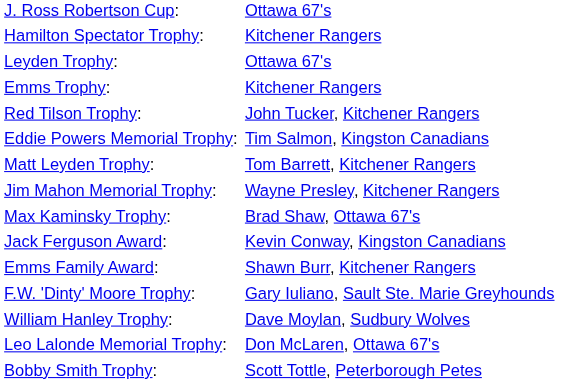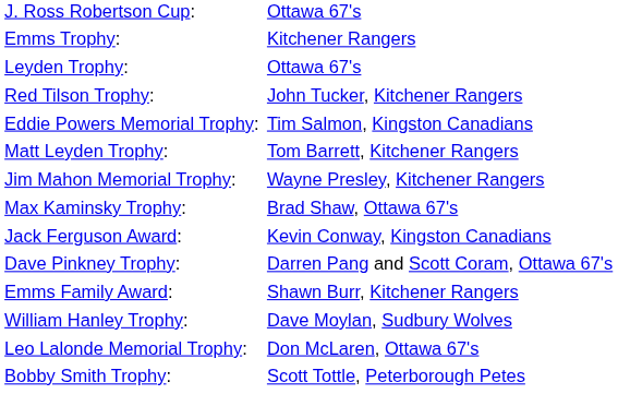 <table cellpadding="3" cellspacing="1">
 <tr>
 <td><a href='#'>J. Ross Robertson Cup</a>:</td>
 <td><a href='#'>Ottawa 67's</a></td>
 </tr>
 <tr>
-<td><a href='#'>Hamilton Spectator Trophy</a>:</td>
+<td><a href='#'>Emms Trophy</a>:</td>
 <td><a href='#'>Kitchener Rangers</a></td>
 </tr>
 <tr>
 <td><a href='#'>Leyden Trophy</a>:</td>
 <td><a href='#'>Ottawa 67's</a></td>
-</tr>
-<tr>
-<td><a href='#'>Emms Trophy</a>:</td>
-<td><a href='#'>Kitchener Rangers</a></td>
 </tr>
 <tr>
 <td><a href='#'>Red Tilson Trophy</a>:</td>
 <td><a href='#'>John Tucker</a>, <a href='#'>Kitchener Rangers</a></td>
 </tr>
 <tr>
 <td><a href='#'>Eddie Powers Memorial Trophy</a>:</td>
 <td><a href='#'>Tim Salmon</a>, <a href='#'>Kingston Canadians</a></td>
 </tr>
 <tr>
 <td><a href='#'>Matt Leyden Trophy</a>:</td>
 <td><a href='#'>Tom Barrett</a>, <a href='#'>Kitchener Rangers</a></td>
 </tr>
 <tr>
 <td><a href='#'>Jim Mahon Memorial Trophy</a>:</td>
 <td><a href='#'>Wayne Presley</a>, <a href='#'>Kitchener Rangers</a></td>
 </tr>
 <tr>
 <td><a href='#'>Max Kaminsky Trophy</a>:</td>
 <td><a href='#'>Brad Shaw</a>, <a href='#'>Ottawa 67's</a></td>
 </tr>
 <tr>
 <td><a href='#'>Jack Ferguson Award</a>:</td>
 <td><a href='#'>Kevin Conway</a>, <a href='#'>Kingston Canadians</a></td>
 </tr>
 <tr>
+<td><a href='#'>Dave Pinkney Trophy</a>:</td>
+<td><a href='#'>Darren Pang</a> and <a href='#'>Scott Coram</a>, <a href='#'>Ottawa 67's</a></td>
+</tr>
+<tr>
 <td><a href='#'>Emms Family Award</a>:</td>
 <td><a href='#'>Shawn Burr</a>, <a href='#'>Kitchener Rangers</a></td>
-</tr>
-<tr>
-<td><a href='#'>F.W. 'Dinty' Moore Trophy</a>:</td>
-<td><a href='#'>Gary Iuliano</a>, <a href='#'>Sault Ste. Marie Greyhounds</a></td>
 </tr>
 <tr>
 <td><a href='#'>William Hanley Trophy</a>:</td>
 <td><a href='#'>Dave Moylan</a>, <a href='#'>Sudbury Wolves</a></td>
 </tr>
 <tr>
 <td><a href='#'>Leo Lalonde Memorial Trophy</a>:</td>
 <td><a href='#'>Don McLaren</a>, <a href='#'>Ottawa 67's</a></td>
 </tr>
 <tr>
 <td><a href='#'>Bobby Smith Trophy</a>:</td>
 <td><a href='#'>Scott Tottle</a>, <a href='#'>Peterborough Petes</a></td>
 </tr>
 </table>
